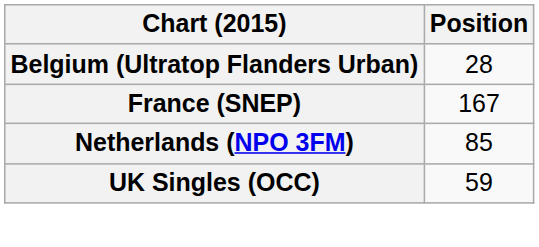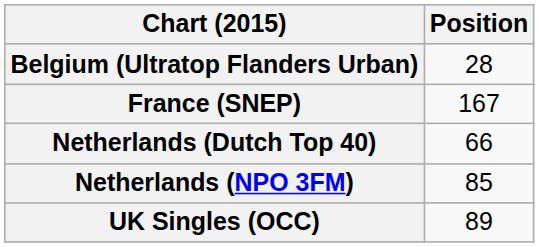 <table class="wikitable sortable plainrowheaders" style="text-align:center">
 <tr>
 <th scope="col">Chart (2015)</th>
 <th scope="col">Position</th>
 </tr>
 <tr>
 <th scope="row">Belgium (Ultratop Flanders Urban)</th>
 <td>28</td>
 </tr>
 <tr>
 <th scope="row">France (SNEP)</th>
 <td>167</td>
 </tr>
 <tr>
+<th scope="row">Netherlands (Dutch Top 40)</th>
+<td>66</td>
+</tr>
+<tr>
 <th scope="row">Netherlands (<a href='#'>NPO 3FM</a>)</th>
 <td>85</td>
 </tr>
 <tr>
 <th scope="row">UK Singles (OCC)</th>
-<td>59</td>
+<td>89</td>
 </tr>
 </table>
